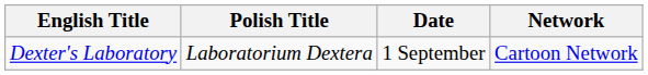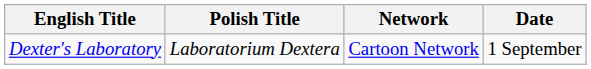 <table class="wikitable">
 <tr>
 <th>English Title</th>
 <th>Polish Title</th>
+<th>Network</th>
 <th>Date</th>
-<th>Network</th>
 </tr>
 <tr>
 <td> <em><a href='#'>Dexter's Laboratory</a></em></td>
 <td><em>Laboratorium Dextera</em></td>
+<td><a href='#'>Cartoon Network</a></td>
 <td>1 September</td>
-<td><a href='#'>Cartoon Network</a></td>
 </tr>
 </table>
